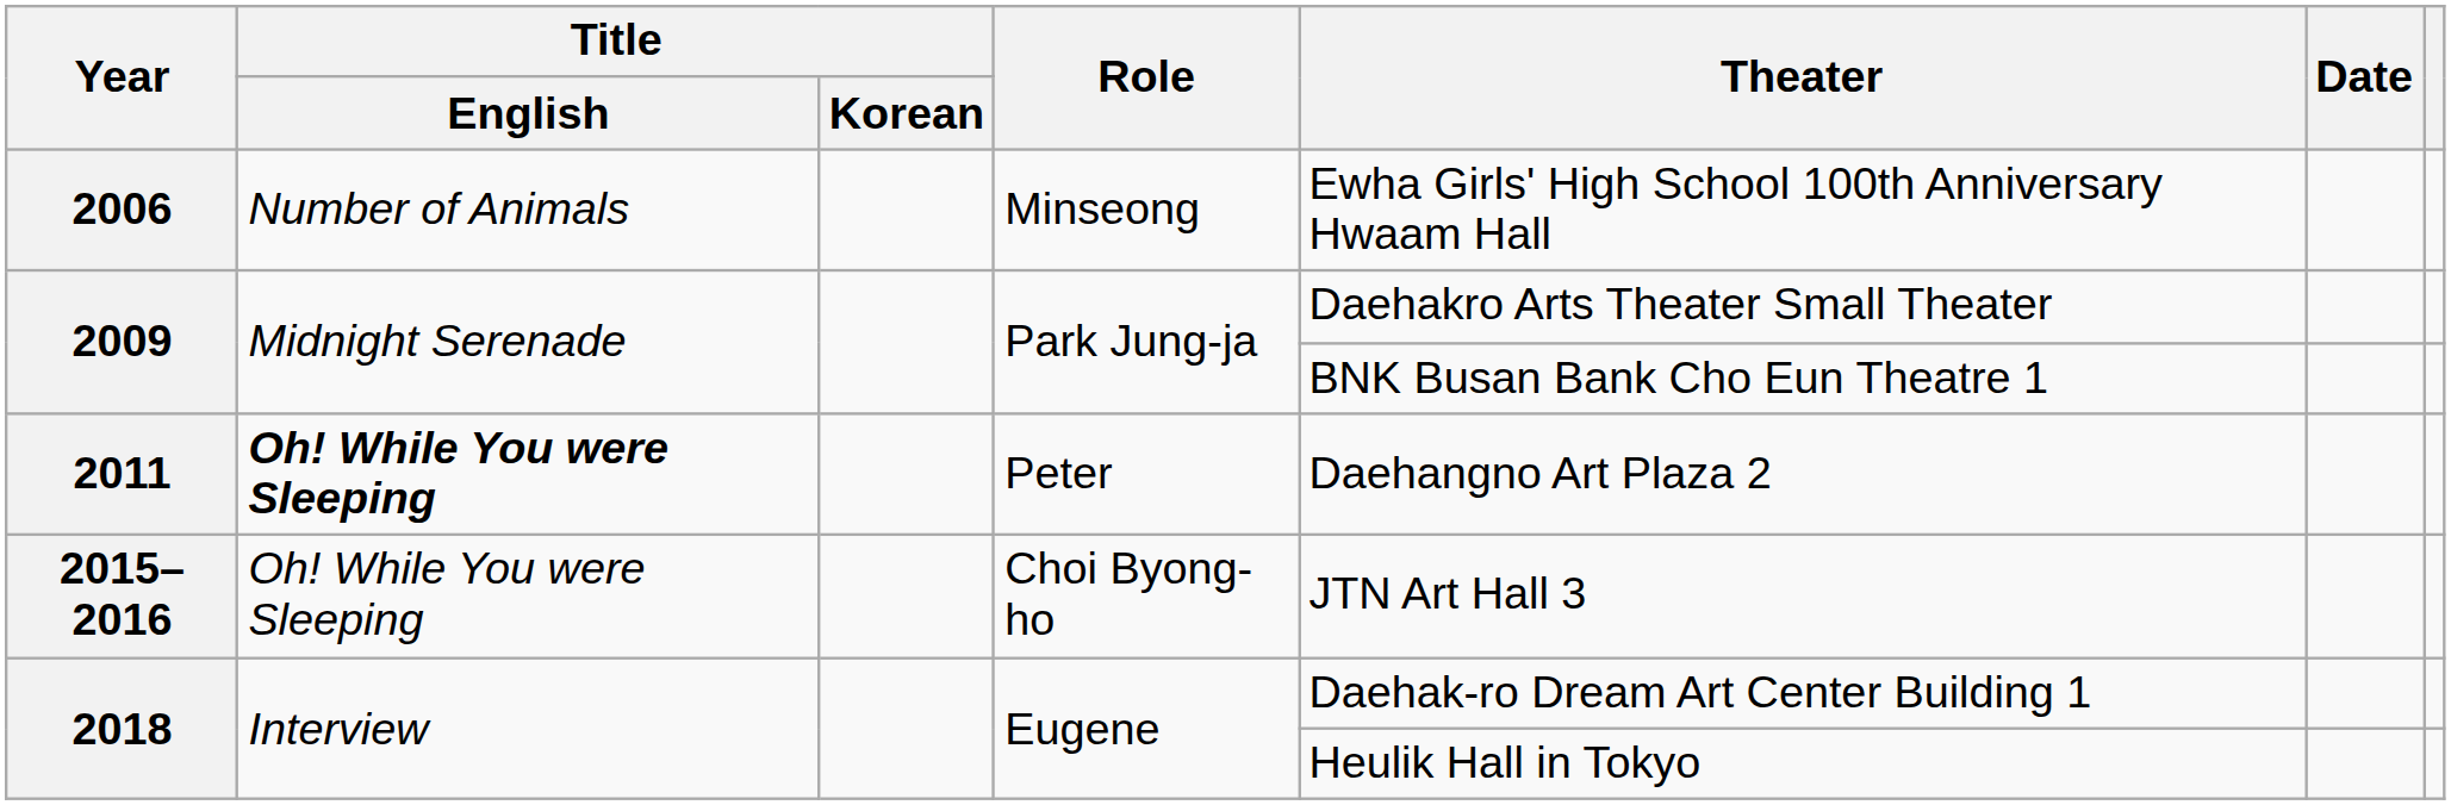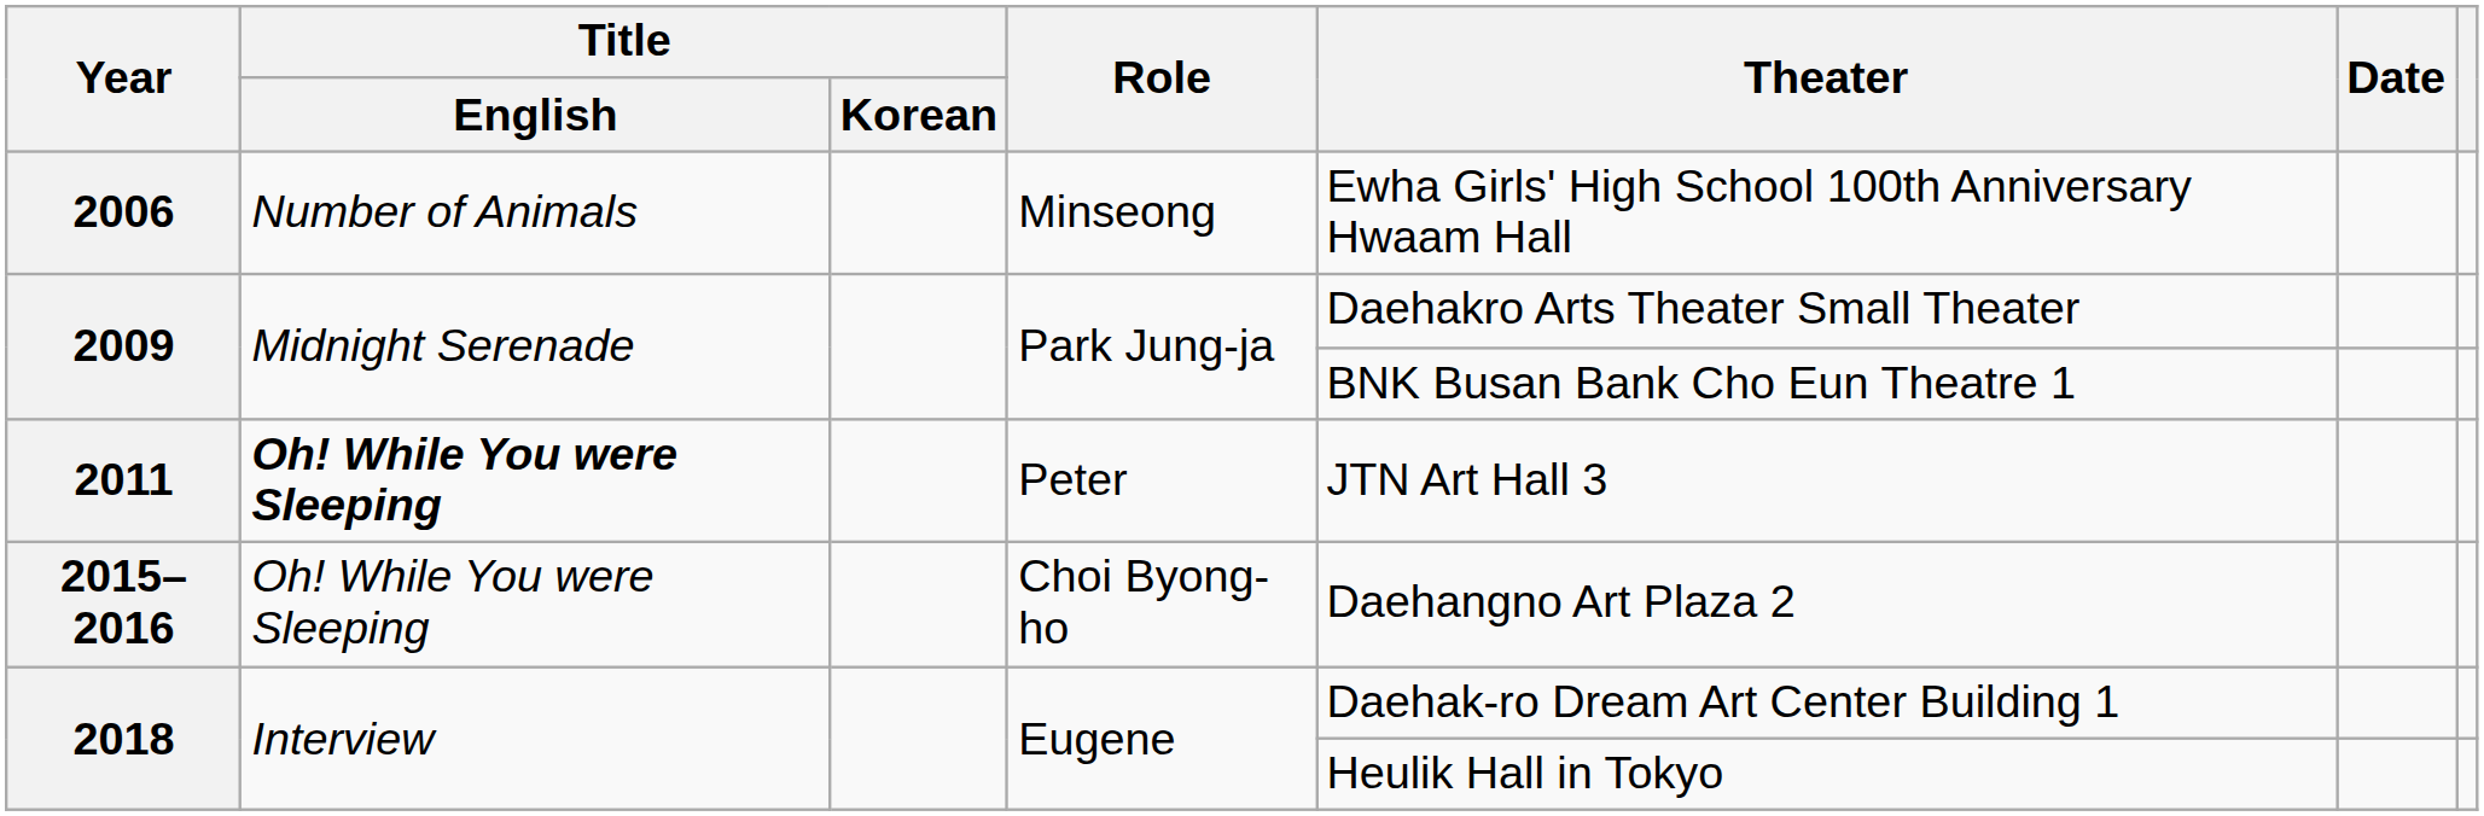 <table class="wikitable plainrowheaders sortable" style="clear:none; font-size:100%; padding:0 auto">
 <tr>
 <th scope="col" rowspan="2">Year</th>
 <th scope="col" colspan="2">Title</th>
 <th scope="col" rowspan="2">Role</th>
 <th scope="col" rowspan="2">Theater</th>
 <th scope="col" rowspan="2">Date</th>
 <th scope="col" rowspan="2"></th>
 </tr>
 <tr>
 <th scope="col">English</th>
 <th scope="col">Korean</th>
 </tr>
 <tr>
 <th scope="row">2006</th>
 <td><em>Number of Animals</em></td>
 <td></td>
 <td>Minseong</td>
 <td>Ewha Girls' High School 100th Anniversary Hwaam Hall</td>
 <td></td>
 <td></td>
 </tr>
 <tr>
 <th scope="row" rowspan="2">2009</th>
 <td rowspan="2"><em>Midnight Serenade</em></td>
 <td rowspan="2"></td>
 <td rowspan="2">Park Jung-ja</td>
 <td>Daehakro Arts Theater Small Theater</td>
 <td></td>
 <td></td>
 </tr>
 <tr>
 <td>BNK Busan Bank Cho Eun Theatre 1</td>
 <td></td>
 <td></td>
 </tr>
 <tr>
 <th scope="row">2011</th>
 <td><strong><em>Oh! While You were Sleeping</em></strong></td>
 <td></td>
 <td>Peter</td>
-<td>Daehangno Art Plaza 2</td>
+<td>JTN Art Hall 3</td>
 <td></td>
 <td></td>
 </tr>
 <tr>
 <th scope="row">2015–2016</th>
 <td><em>Oh! While You were Sleeping</em></td>
 <td></td>
 <td>Choi Byong-ho</td>
-<td>JTN Art Hall 3</td>
+<td>Daehangno Art Plaza 2</td>
 <td></td>
 <td></td>
 </tr>
 <tr>
 <th scope="row" rowspan="2">2018</th>
 <td rowspan="2"><em>Interview</em></td>
 <td rowspan="2"></td>
 <td rowspan="2">Eugene</td>
 <td>Daehak-ro Dream Art Center Building 1</td>
 <td></td>
 <td></td>
 </tr>
 <tr>
 <td>Heulik Hall in Tokyo</td>
 <td></td>
 <td></td>
 </tr>
 </table>
